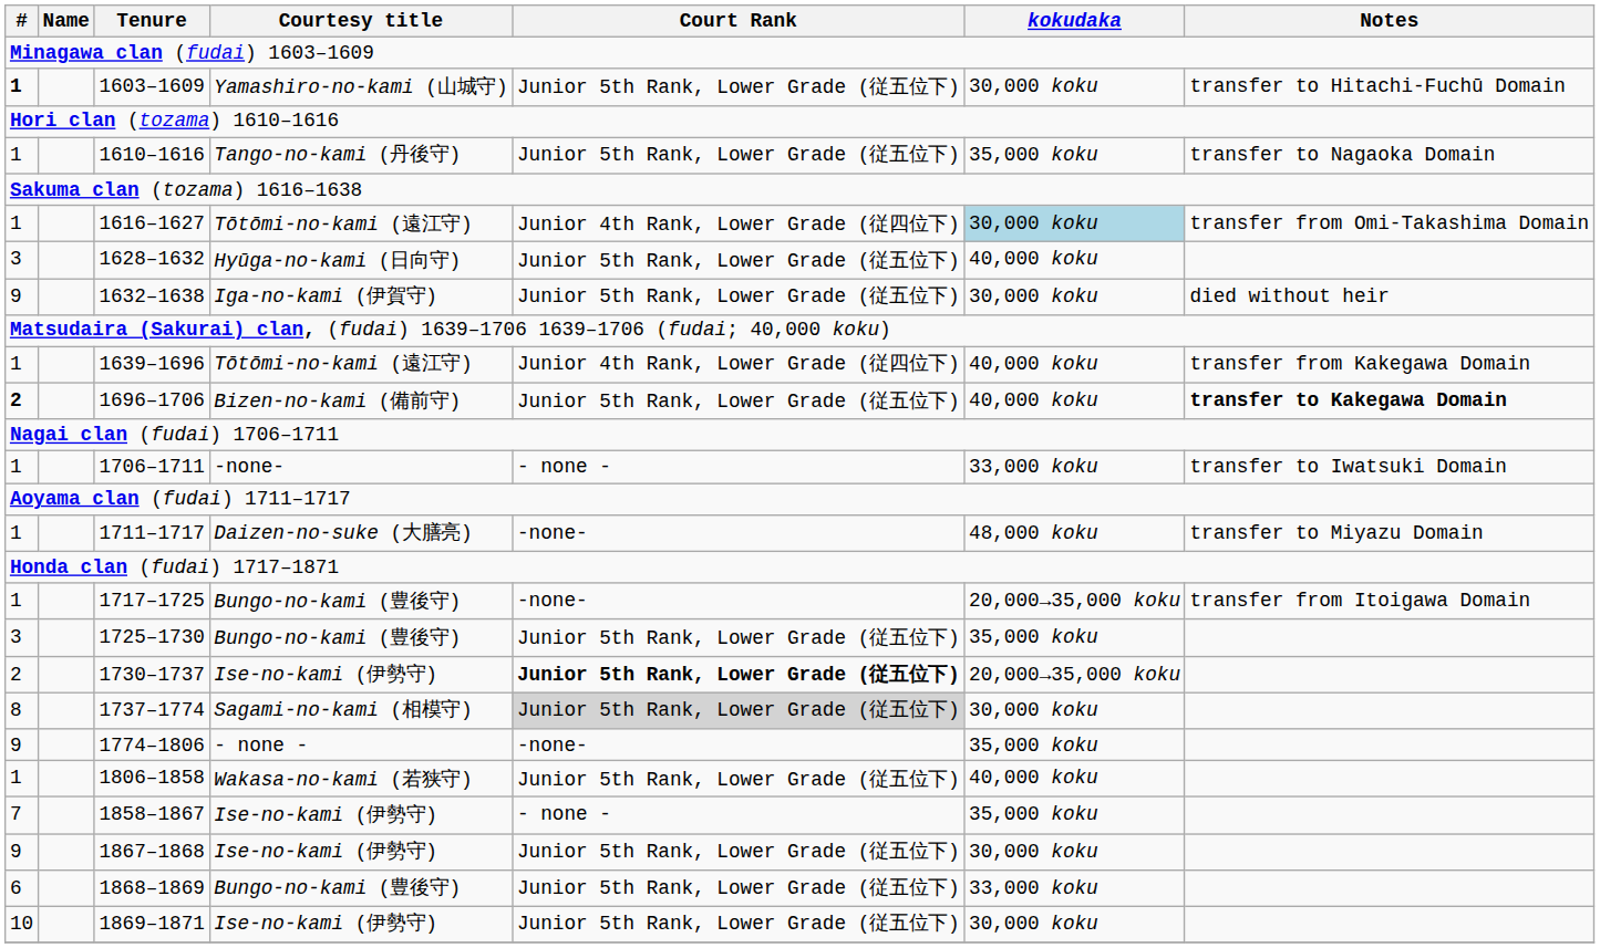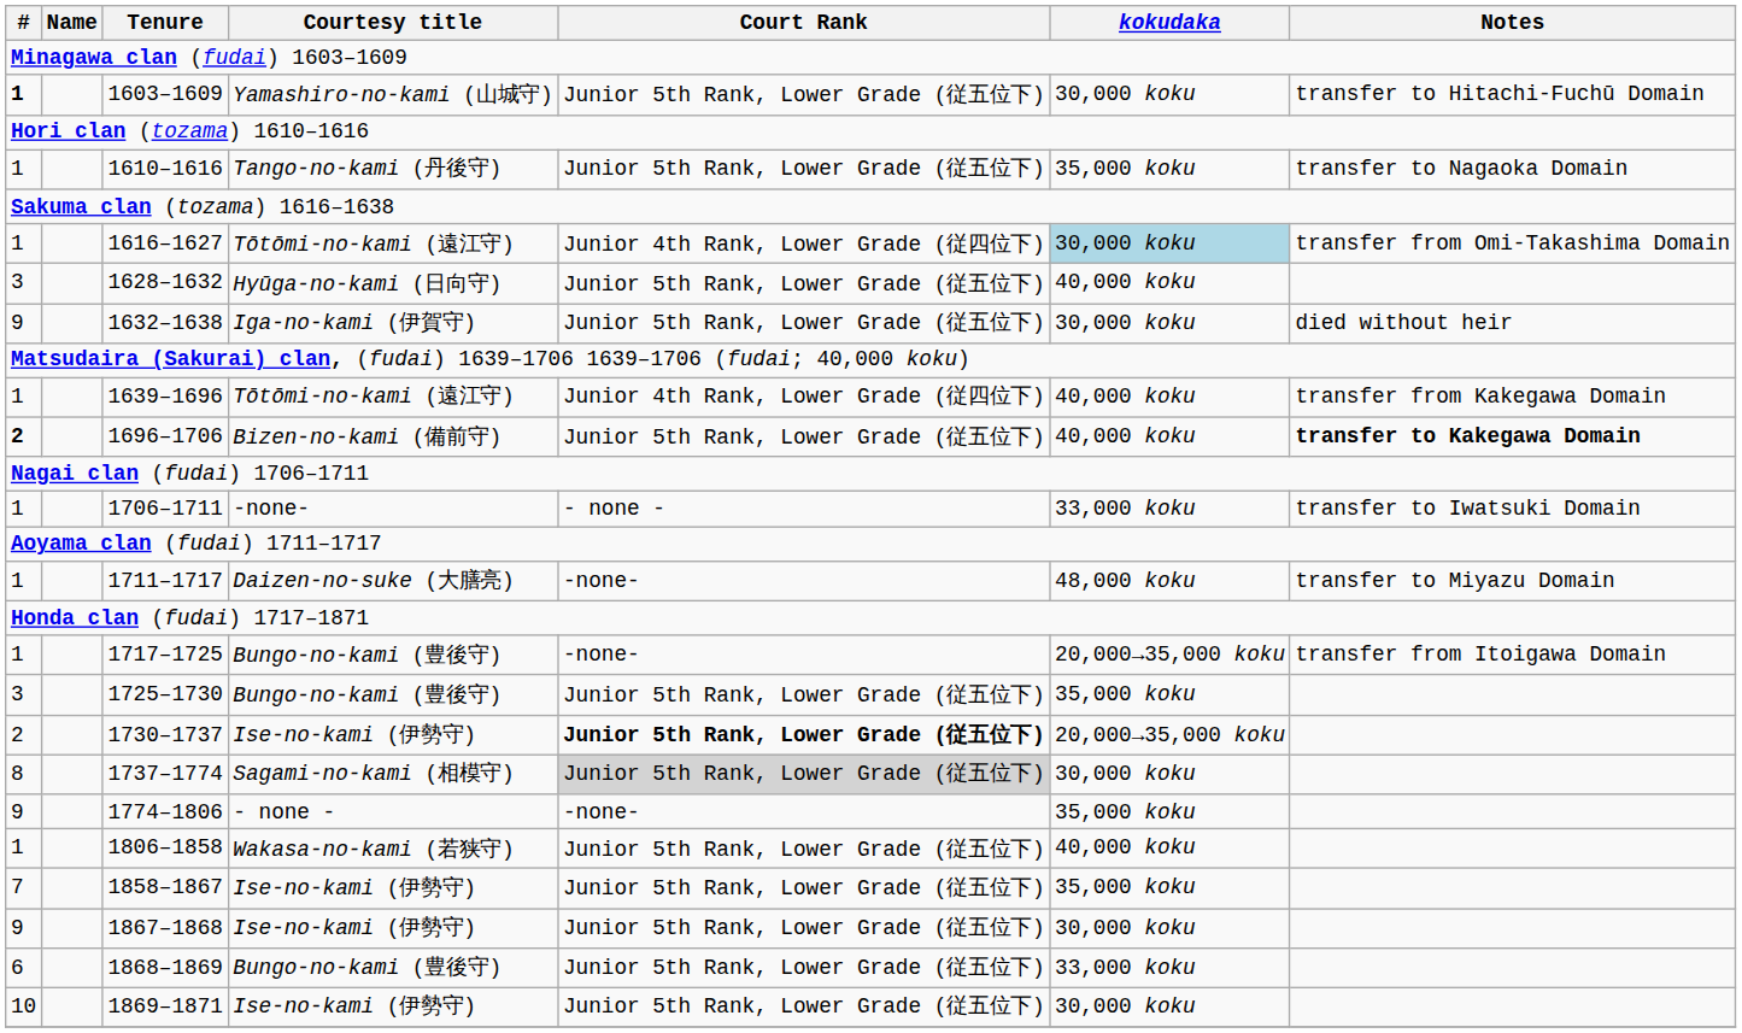 <table class=wikitable>
 <tr>
 <th>#</th>
 <th>Name</th>
 <th>Tenure</th>
 <th>Courtesy title</th>
 <th>Court Rank</th>
 <th><em><a href='#'>kokudaka</a></em></th>
 <th>Notes</th>
 </tr>
 <tr>
 <td colspan=7> <strong><a href='#'>Minagawa clan</a></strong> (<em><a href='#'>fudai</a></em>) 1603–1609</td>
 </tr>
 <tr>
 <td><strong>1</strong></td>
 <td></td>
 <td>1603–1609</td>
 <td><em>Yamashiro-no-kami</em> (山城守)</td>
 <td>Junior 5th Rank, Lower Grade (従五位下)</td>
 <td>30,000 <em>koku</em></td>
 <td>transfer to Hitachi-Fuchū Domain</td>
 </tr>
 <tr>
 <td colspan=7> <strong><a href='#'>Hori clan</a></strong> (<em><a href='#'>tozama</a></em>) 1610–1616</td>
 </tr>
 <tr>
 <td>1</td>
 <td></td>
 <td>1610–1616</td>
 <td><em>Tango-no-kami</em> (丹後守)</td>
 <td>Junior 5th Rank, Lower Grade (従五位下)</td>
 <td>35,000 <em>koku</em></td>
 <td>transfer to Nagaoka Domain</td>
 </tr>
 <tr>
 <td colspan=7> <strong><a href='#'>Sakuma clan</a></strong> (<em>tozama</em>) 1616–1638</td>
 </tr>
 <tr>
 <td>1</td>
 <td></td>
 <td>1616–1627</td>
 <td><em>Tōtōmi-no-kami</em> (遠江守)</td>
 <td>Junior 4th Rank, Lower Grade (従四位下)</td>
 <td style="background: lightblue;">30,000 <em>koku</em></td>
 <td>transfer from Omi-Takashima Domain</td>
 </tr>
 <tr>
 <td>3</td>
 <td></td>
 <td>1628–1632</td>
 <td><em>Hyūga-no-kami</em> (日向守)</td>
 <td>Junior 5th Rank, Lower Grade (従五位下)</td>
 <td>40,000 <em>koku</em></td>
 <td></td>
 </tr>
 <tr>
 <td>9</td>
 <td></td>
 <td>1632–1638</td>
 <td><em>Iga-no-kami</em> (伊賀守)</td>
 <td>Junior 5th Rank, Lower Grade (従五位下)</td>
 <td>30,000 <em>koku</em></td>
 <td>died without heir</td>
 </tr>
 <tr>
 <td colspan=7> <strong><a href='#'>Matsudaira (Sakurai) clan</a>,</strong>  (<em>fudai</em>) 1639–1706 1639–1706 (<em>fudai</em>; 40,000 <em>koku</em>)</td>
 </tr>
 <tr>
 <td>1</td>
 <td></td>
 <td>1639–1696</td>
 <td><em>Tōtōmi-no-kami</em> (遠江守)</td>
 <td>Junior 4th Rank, Lower Grade (従四位下)</td>
 <td>40,000 <em>koku</em></td>
 <td>transfer from Kakegawa Domain</td>
 </tr>
 <tr>
 <td><strong>2</strong></td>
 <td></td>
 <td>1696–1706</td>
 <td><em>Bizen-no-kami</em> (備前守)</td>
 <td>Junior 5th Rank, Lower Grade (従五位下)</td>
 <td>40,000 <em>koku</em></td>
 <td><strong>transfer to Kakegawa Domain</strong></td>
 </tr>
 <tr>
 <td colspan=7> <strong><a href='#'>Nagai clan</a></strong> (<em>fudai</em>) 1706–1711</td>
 </tr>
 <tr>
 <td>1</td>
 <td></td>
 <td>1706–1711</td>
 <td>-none-</td>
 <td>- none -</td>
 <td>33,000 <em>koku</em></td>
 <td>transfer to Iwatsuki Domain</td>
 </tr>
 <tr>
 <td colspan=7> <strong><a href='#'>Aoyama clan</a></strong> (<em>fudai</em>) 1711–1717</td>
 </tr>
 <tr>
 <td>1</td>
 <td></td>
 <td>1711–1717</td>
 <td><em>Daizen-no-suke</em> (大膳亮)</td>
 <td>-none-</td>
 <td>48,000 <em>koku</em></td>
 <td>transfer to Miyazu Domain</td>
 </tr>
 <tr>
 <td colspan=7> <strong><a href='#'>Honda clan</a></strong> (<em>fudai</em>) 1717–1871 </td>
 </tr>
 <tr>
 <td>1</td>
 <td></td>
 <td>1717–1725</td>
 <td><em>Bungo-no-kami</em> (豊後守)</td>
 <td>-none-</td>
 <td>20,000→35,000 <em>koku</em></td>
 <td>transfer from Itoigawa Domain</td>
 </tr>
 <tr>
 <td>3</td>
 <td></td>
 <td>1725–1730</td>
 <td><em>Bungo-no-kami</em> (豊後守)</td>
 <td>Junior 5th Rank, Lower Grade (従五位下)</td>
 <td>35,000 <em>koku</em></td>
 <td></td>
 </tr>
 <tr>
 <td>2</td>
 <td></td>
 <td>1730–1737</td>
 <td><em>Ise-no-kami</em> (伊勢守)</td>
 <td><strong>Junior 5th Rank, Lower Grade (従五位下)</strong></td>
 <td>20,000→35,000 <em>koku</em></td>
 <td></td>
 </tr>
 <tr>
 <td>8</td>
 <td></td>
 <td>1737–1774</td>
 <td><em>Sagami-no-kami</em> (相模守)</td>
 <td style="background: lightgrey;">Junior 5th Rank, Lower Grade (従五位下)</td>
 <td>30,000 <em>koku</em></td>
 <td></td>
 </tr>
 <tr>
 <td>9</td>
 <td></td>
 <td>1774–1806</td>
 <td>- none -</td>
 <td>-none-</td>
 <td>35,000 <em>koku</em></td>
 <td></td>
 </tr>
 <tr>
 <td>1</td>
 <td></td>
 <td>1806–1858</td>
 <td><em>Wakasa-no-kami</em> (若狭守)</td>
 <td>Junior 5th Rank, Lower Grade (従五位下)</td>
 <td>40,000 <em>koku</em></td>
 <td></td>
 </tr>
 <tr>
 <td>7</td>
 <td></td>
 <td>1858–1867</td>
 <td><em>Ise-no-kami</em> (伊勢守)</td>
-<td>- none -</td>
+<td>Junior 5th Rank, Lower Grade (従五位下)</td>
 <td>35,000 <em>koku</em></td>
 <td></td>
 </tr>
 <tr>
 <td>9</td>
 <td></td>
 <td>1867–1868</td>
 <td><em>Ise-no-kami</em> (伊勢守)</td>
 <td>Junior 5th Rank, Lower Grade (従五位下)</td>
 <td>30,000 <em>koku</em></td>
 <td></td>
 </tr>
 <tr>
 <td>6</td>
 <td></td>
 <td>1868–1869</td>
 <td><em>Bungo-no-kami</em> (豊後守)</td>
 <td>Junior 5th Rank, Lower Grade (従五位下)</td>
 <td>33,000 <em>koku</em></td>
 <td></td>
 </tr>
 <tr>
 <td>10</td>
 <td></td>
 <td>1869–1871</td>
 <td><em>Ise-no-kami</em> (伊勢守)</td>
 <td>Junior 5th Rank, Lower Grade (従五位下)</td>
 <td>30,000 <em>koku</em></td>
 <td></td>
 </tr>
 <tr>
 </tr>
 </table>
